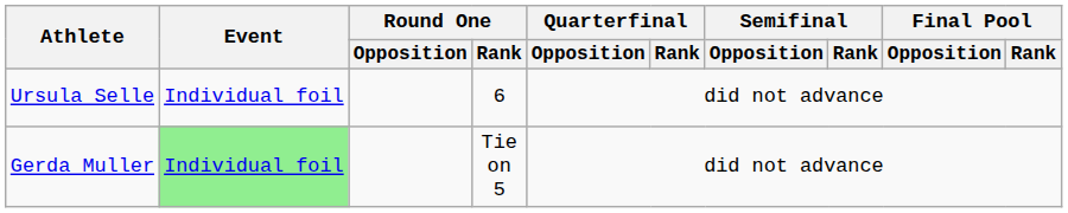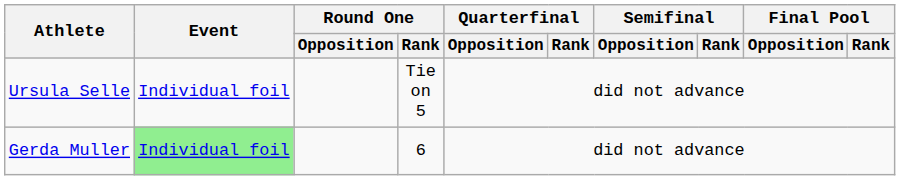 <table class="wikitable" style="text-align:left; font-size:90%">
 <tr>
 <th rowspan="2">Athlete</th>
 <th rowspan="2">Event</th>
 <th colspan=2>Round One</th>
 <th colspan=2>Quarterfinal</th>
 <th colspan=2>Semifinal</th>
 <th colspan=2>Final Pool</th>
 </tr>
 <tr style="font-size:95%">
 <th>Opposition</th>
 <th>Rank</th>
 <th>Opposition</th>
 <th>Rank</th>
 <th>Opposition</th>
 <th>Rank</th>
 <th>Opposition</th>
 <th>Rank</th>
 </tr>
 <tr align=center>
 <td align=left><a href='#'>Ursula Selle</a></td>
 <td align=left><a href='#'>Individual foil</a></td>
 <td> <br> <br> </td>
-<td>6</td>
+<td>Tie<br>on<br>5</td>
 <td colspan=6>did not advance</td>
 </tr>
 <tr align=center>
 <td align=left><a href='#'>Gerda Muller</a></td>
 <td align=left style="background: lightgreen;"><a href='#'>Individual foil</a></td>
 <td> <br> <br></td>
-<td>Tie<br>on<br>5</td>
+<td>6</td>
 <td colspan=6>did not advance</td>
 </tr>
 </table>
